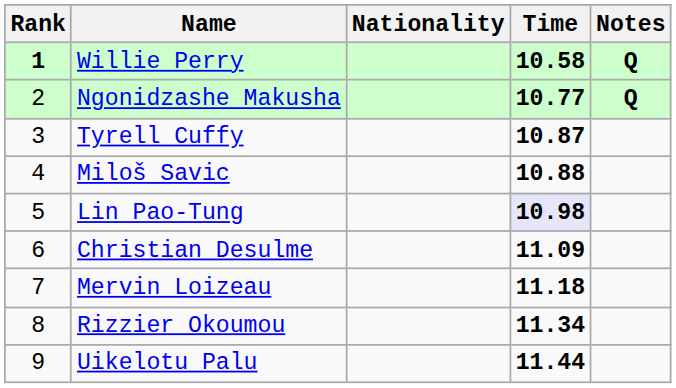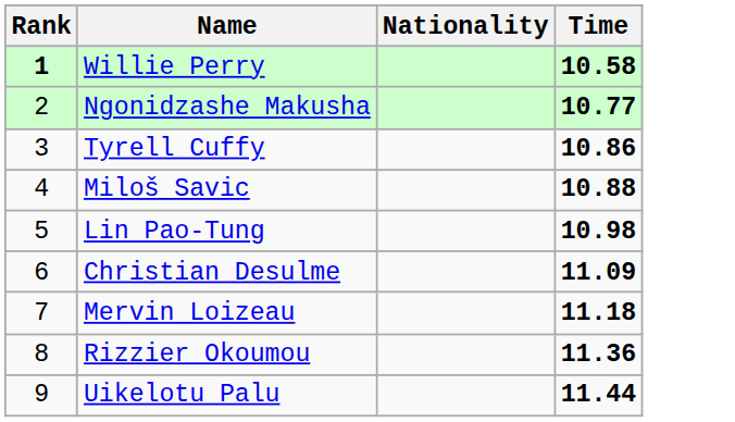 <table class="wikitable sortable" style="text-align:center">
 <tr>
 <th>Rank</th>
 <th>Name</th>
 <th>Nationality</th>
 <th>Time</th>
-<th>Notes</th>
 </tr>
 <tr bgcolor=ccffcc>
 <td><strong>1</strong></td>
 <td align=left><a href='#'>Willie Perry</a></td>
 <td align=left></td>
 <td><strong>10.58</strong></td>
-<td><strong>Q</strong></td>
 </tr>
 <tr bgcolor=ccffcc>
 <td>2</td>
 <td align=left><a href='#'>Ngonidzashe Makusha</a></td>
 <td align=left></td>
 <td><strong>10.77</strong></td>
-<td><strong>Q</strong></td>
 </tr>
 <tr>
 <td>3</td>
 <td align=left><a href='#'>Tyrell Cuffy</a></td>
 <td align=left></td>
-<td><strong>10.87</strong></td>
-<td></td>
+<td><strong>10.86</strong></td>
 </tr>
 <tr>
 <td>4</td>
 <td align=left><a href='#'>Miloš Savic</a></td>
 <td align=left></td>
 <td><strong>10.88</strong></td>
-<td></td>
 </tr>
 <tr>
 <td>5</td>
 <td align=left><a href='#'>Lin Pao-Tung</a></td>
 <td align=left></td>
-<td style="background: lavender;"><strong>10.98</strong></td>
-<td></td>
+<td><strong>10.98</strong></td>
 </tr>
 <tr>
 <td>6</td>
 <td align=left><a href='#'>Christian Desulme</a></td>
 <td align=left></td>
 <td><strong>11.09</strong></td>
-<td></td>
 </tr>
 <tr>
 <td>7</td>
 <td align=left><a href='#'>Mervin Loizeau</a></td>
 <td align=left></td>
 <td><strong>11.18</strong></td>
-<td></td>
 </tr>
 <tr>
 <td>8</td>
 <td align=left><a href='#'>Rizzier Okoumou</a></td>
 <td align=left></td>
-<td><strong>11.34</strong></td>
-<td></td>
+<td><strong>11.36</strong></td>
 </tr>
 <tr>
 <td>9</td>
 <td align=left><a href='#'>Uikelotu Palu</a></td>
 <td align=left></td>
 <td><strong>11.44</strong></td>
-<td></td>
 </tr>
 </table>
